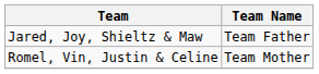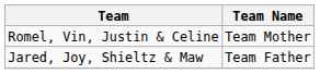 <table class="wikitable" style="text-align:">
 <tr>
 <th>Team</th>
 <th>Team Name</th>
 </tr>
 <tr>
+<td>Romel, Vin, Justin & Celine</td>
+<td>Team Mother</td>
+</tr>
+<tr>
 <td>Jared, Joy, Shieltz & Maw</td>
 <td>Team Father</td>
 </tr>
 <tr>
-<td>Romel, Vin, Justin & Celine</td>
-<td>Team Mother</td>
-</tr>
-<tr>
 </tr>
 </table>
